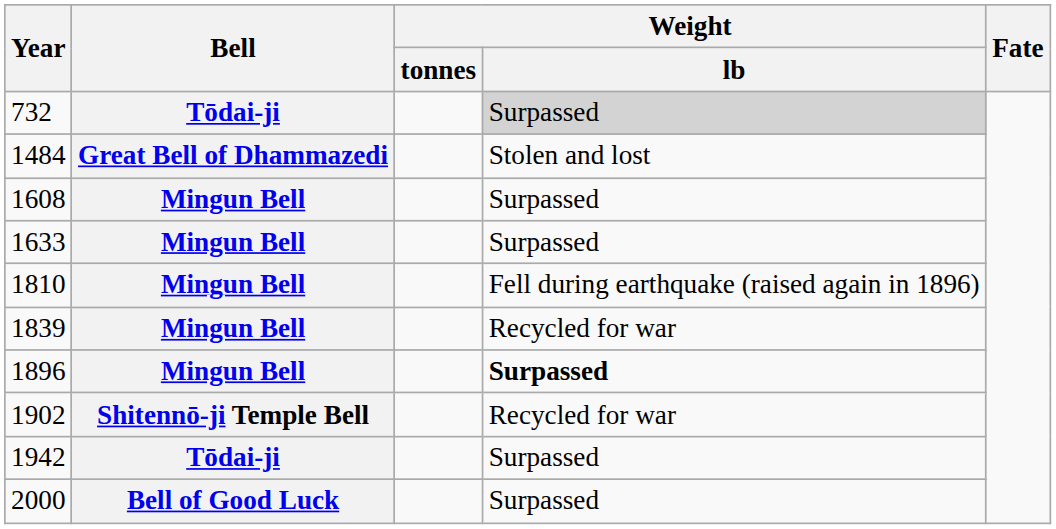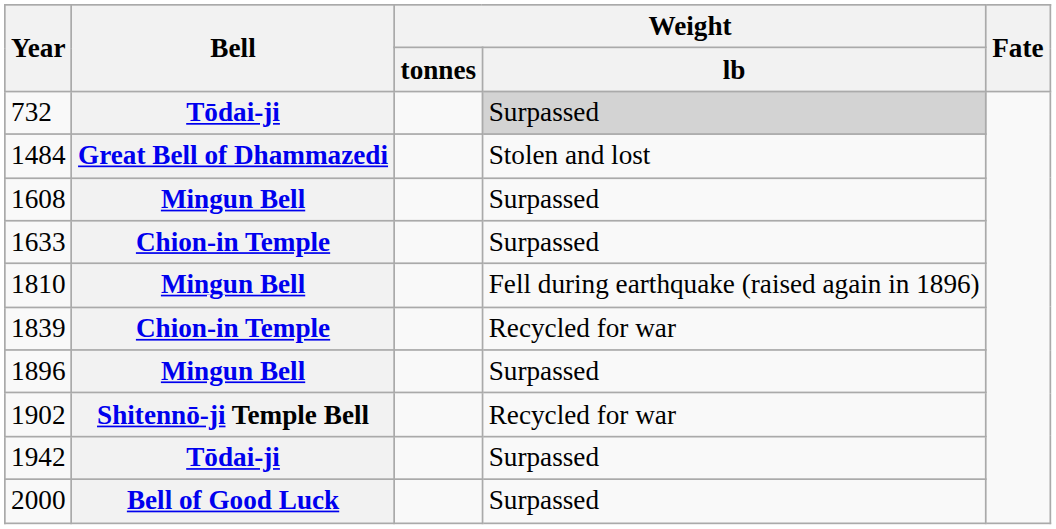 <table class="wikitable sortable plainrowheaders">
 <tr>
 <th scope="col" rowspan="2">Year</th>
 <th scope="col" rowspan="2">Bell</th>
 <th scope="col" colspan="2">Weight</th>
 <th scope="col" rowspan="2">Fate</th>
 </tr>
 <tr>
 <th scope="col">tonnes</th>
 <th scope="col">lb</th>
 </tr>
 <tr>
 <td>732</td>
 <th scope="row"><a href='#'>Tōdai-ji</a></th>
 <td></td>
 <td style="background: lightgrey;">Surpassed</td>
 </tr>
 <tr>
 <td>1484</td>
 <th scope="row"><a href='#'>Great Bell of Dhammazedi</a></th>
 <td></td>
 <td>Stolen and lost</td>
 </tr>
 <tr>
 <td>1608</td>
 <th scope="row"><a href='#'>Mingun Bell</a></th>
 <td></td>
 <td>Surpassed</td>
 </tr>
 <tr>
 <td>1633</td>
-<th scope="row"><a href='#'>Mingun Bell</a></th>
+<th scope="row"><a href='#'>Chion-in Temple</a></th>
 <td></td>
 <td>Surpassed</td>
 </tr>
 <tr>
 <td>1810</td>
 <th scope="row"><a href='#'>Mingun Bell</a></th>
 <td></td>
 <td>Fell during earthquake (raised again in 1896)</td>
 </tr>
 <tr>
 <td>1839</td>
-<th scope="row"><a href='#'>Mingun Bell</a></th>
+<th scope="row"><a href='#'>Chion-in Temple</a></th>
 <td></td>
 <td>Recycled for war</td>
 </tr>
 <tr>
 <td>1896</td>
 <th scope="row"><a href='#'>Mingun Bell</a></th>
 <td></td>
-<td><strong>Surpassed</strong></td>
+<td>Surpassed</td>
 </tr>
 <tr>
 <td>1902</td>
 <th scope="row"><a href='#'>Shitennō-ji</a> Temple Bell</th>
 <td></td>
 <td>Recycled for war</td>
 </tr>
 <tr>
 <td>1942</td>
 <th scope="row"><a href='#'>Tōdai-ji</a></th>
 <td></td>
 <td>Surpassed</td>
 </tr>
 <tr>
 <td>2000</td>
 <th scope="row"><a href='#'>Bell of Good Luck</a></th>
 <td></td>
 <td>Surpassed</td>
 </tr>
 </table>
